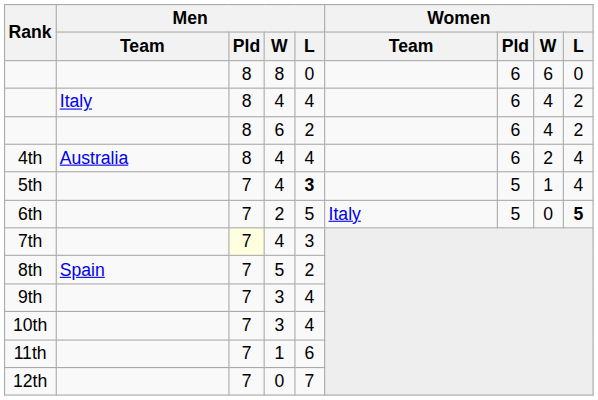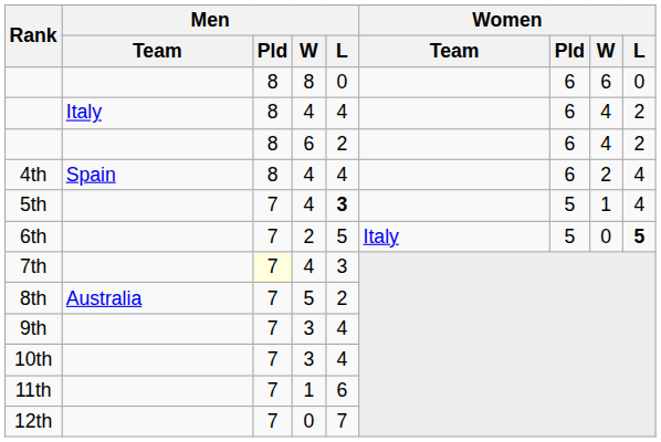 <table class=wikitable>
 <tr>
 <th rowspan=2>Rank</th>
 <th colspan=4>Men</th>
 <th colspan=4>Women</th>
 </tr>
 <tr>
 <th width=150px>Team</th>
 <th width=20px>Pld</th>
 <th width=20px>W</th>
 <th width=20px>L</th>
 <th width=150px>Team</th>
 <th width=20px>Pld</th>
 <th width=20px>W</th>
 <th width=20px>L</th>
 </tr>
 <tr align=center>
 <td></td>
 <td align=left></td>
 <td>8</td>
 <td>8</td>
 <td>0</td>
 <td align=left></td>
 <td>6</td>
 <td>6</td>
 <td>0</td>
 </tr>
 <tr align=center>
 <td></td>
 <td align=left> <a href='#'>Italy</a></td>
 <td>8</td>
 <td>4</td>
 <td>4</td>
 <td align=left></td>
 <td>6</td>
 <td>4</td>
 <td>2</td>
 </tr>
 <tr align=center>
 <td></td>
 <td align=left></td>
 <td>8</td>
 <td>6</td>
 <td>2</td>
 <td align=left></td>
 <td>6</td>
 <td>4</td>
 <td>2</td>
 </tr>
 <tr align=center>
 <td>4th</td>
-<td align=left> <a href='#'>Australia</a></td>
+<td align=left> <a href='#'>Spain</a></td>
 <td>8</td>
 <td>4</td>
 <td>4</td>
 <td align=left></td>
 <td>6</td>
 <td>2</td>
 <td>4</td>
 </tr>
 <tr align=center>
 <td>5th</td>
 <td align=left></td>
 <td>7</td>
 <td>4</td>
 <td><strong>3</strong></td>
 <td align=left></td>
 <td>5</td>
 <td>1</td>
 <td>4</td>
 </tr>
 <tr align=center>
 <td>6th</td>
 <td align=left></td>
 <td>7</td>
 <td>2</td>
 <td>5</td>
 <td align=left> <a href='#'>Italy</a></td>
 <td>5</td>
 <td>0</td>
 <td><strong>5</strong></td>
 </tr>
 <tr align=center>
 <td>7th</td>
 <td align=left></td>
 <td style="background: lightyellow;">7</td>
 <td>4</td>
 <td>3</td>
 <td colspan=4 rowspan=6 bgcolor=#eee></td>
 </tr>
 <tr align=center>
 <td>8th</td>
-<td align=left> <a href='#'>Spain</a></td>
+<td align=left> <a href='#'>Australia</a></td>
 <td>7</td>
 <td>5</td>
 <td>2</td>
 </tr>
 <tr align=center>
 <td>9th</td>
 <td align=left></td>
 <td>7</td>
 <td>3</td>
 <td>4</td>
 </tr>
 <tr align=center>
 <td>10th</td>
 <td align=left></td>
 <td>7</td>
 <td>3</td>
 <td>4</td>
 </tr>
 <tr align=center>
 <td>11th</td>
 <td align=left></td>
 <td>7</td>
 <td>1</td>
 <td>6</td>
 </tr>
 <tr align=center>
 <td>12th</td>
 <td align=left></td>
 <td>7</td>
 <td>0</td>
 <td>7</td>
 </tr>
 </table>
